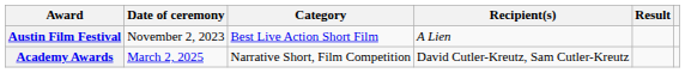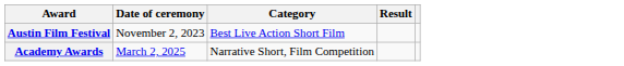 <table class="wikitable sortable plainrowheaders">
 <tr>
 <th scope="col">Award</th>
 <th scope="col">Date of ceremony</th>
 <th scope="col">Category</th>
-<th scope="col">Recipient(s)</th>
 <th scope="col">Result</th>
 <th scope="col" class="unsortable"></th>
 </tr>
 <tr>
 <th scope="row"><a href='#'>Austin Film Festival</a></th>
 <td>November 2, 2023</td>
 <td><a href='#'>Best Live Action Short Film</a></td>
-<td><em>A Lien</em></td>
 <td></td>
 <td align="center"></td>
 </tr>
 <tr>
 <th scope="row"><a href='#'>Academy Awards</a></th>
 <td><a href='#'>March 2, 2025</a></td>
 <td>Narrative Short, Film Competition</td>
-<td>David Cutler-Kreutz, Sam Cutler-Kreutz</td>
 <td></td>
 <td align="center"></td>
 </tr>
 </table>
